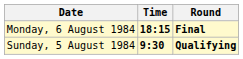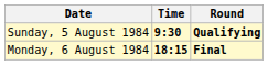 <table class="wikitable">
 <tr>
 <th>Date</th>
 <th>Time</th>
 <th>Round</th>
 </tr>
 <tr style=background:lemonchiffon>
+<td>Sunday, 5 August 1984</td>
+<td><strong>9:30</strong></td>
+<td><strong>Qualifying</strong></td>
+</tr>
+<tr style=background:lemonchiffon>
 <td>Monday, 6 August 1984</td>
 <td><strong>18:15</strong></td>
 <td><strong>Final</strong></td>
 </tr>
-<tr style=background:lemonchiffon>
-<td>Sunday, 5 August 1984</td>
-<td><strong>9:30</strong></td>
-<td><strong>Qualifying</strong></td>
-</tr>
 </table>
